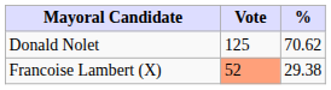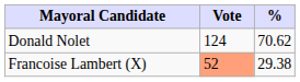 <table class="wikitable">
 <tr>
 <th style="background:#ddf; width:200px;">Mayoral Candidate</th>
 <th style="background:#ddf; width:50px;">Vote</th>
 <th style="background:#ddf; width:30px;">%</th>
 </tr>
 <tr>
 <td>Donald Nolet</td>
-<td>125</td>
+<td>124</td>
 <td>70.62</td>
 </tr>
 <tr>
 <td>Francoise Lambert (X)</td>
 <td style="background: lightsalmon;">52</td>
 <td>29.38</td>
 </tr>
 </table>
